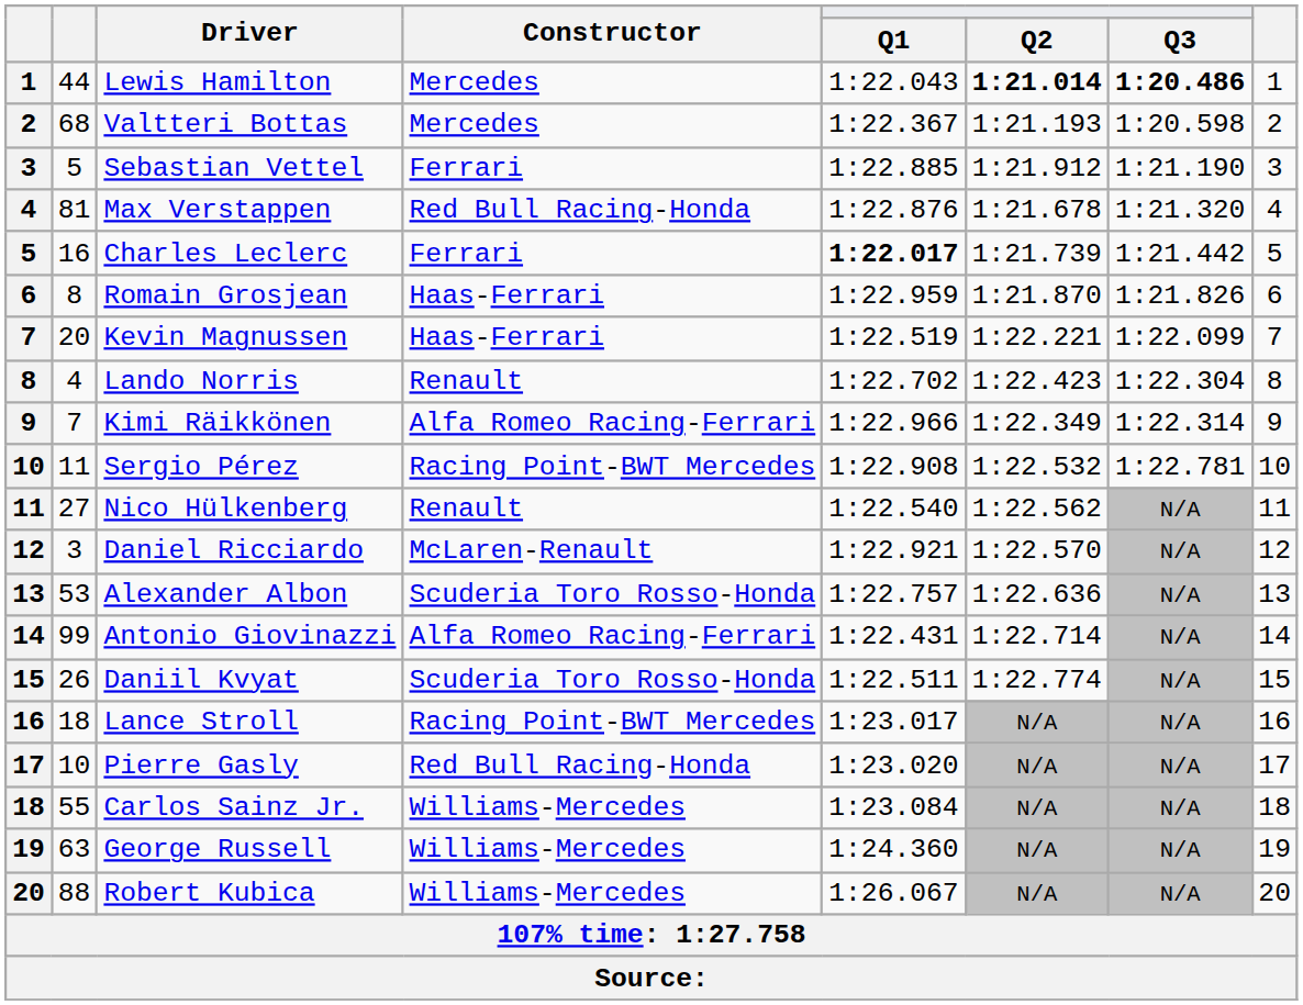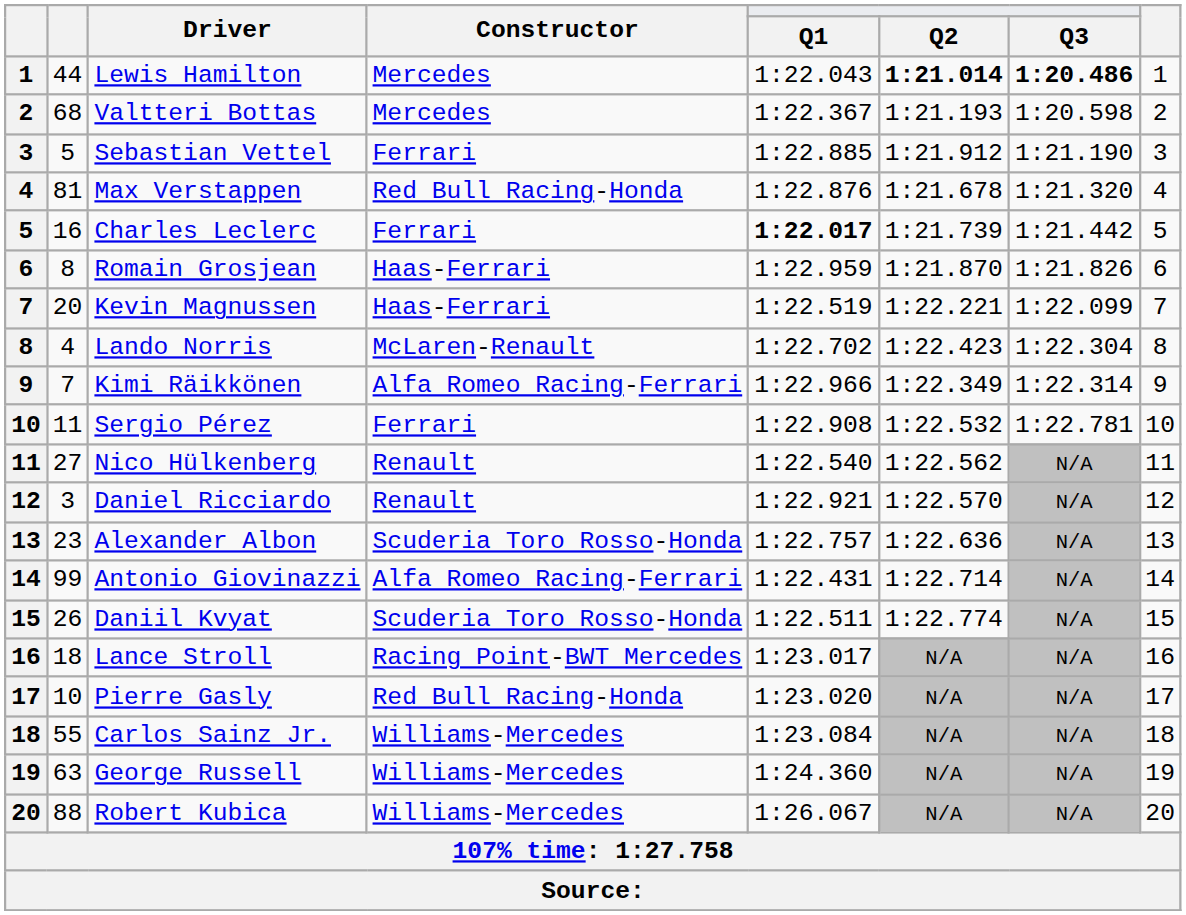 <table class="wikitable sortable" style="font-size: 85%;">
 <tr>
 <th rowspan="2"></th>
 <th rowspan="2"></th>
 <th rowspan="2">Driver</th>
 <th rowspan="2">Constructor</th>
 <th colspan="3" style="background:#eaecf0; text-align:center;"></th>
 <th rowspan="2"></th>
 </tr>
 <tr>
 <th scope="col">Q1</th>
 <th scope="col">Q2</th>
 <th scope="col">Q3</th>
 </tr>
 <tr>
 <th scope="row">1</th>
 <td align="center">44</td>
 <td data-sort-value="HAM"> <a href='#'>Lewis Hamilton</a></td>
 <td><a href='#'>Mercedes</a></td>
 <td>1:22.043</td>
 <td><strong>1:21.014</strong></td>
 <td><strong>1:20.486</strong></td>
 <td align="center">1</td>
 </tr>
 <tr>
 <th scope="row">2</th>
 <td align="center">68</td>
 <td data-sort-value="BOT"> <a href='#'>Valtteri Bottas</a></td>
 <td><a href='#'>Mercedes</a></td>
 <td>1:22.367</td>
 <td>1:21.193</td>
 <td>1:20.598</td>
 <td align="center">2</td>
 </tr>
 <tr>
 <th scope="row">3</th>
 <td align="center">5</td>
 <td data-sort-value="VET"> <a href='#'>Sebastian Vettel</a></td>
 <td><a href='#'>Ferrari</a></td>
 <td>1:22.885</td>
 <td>1:21.912</td>
 <td>1:21.190</td>
 <td align="center">3</td>
 </tr>
 <tr>
 <th scope="row">4</th>
 <td align="center">81</td>
 <td data-sort-value="VER"> <a href='#'>Max Verstappen</a></td>
 <td><a href='#'>Red Bull Racing</a>-<a href='#'>Honda</a></td>
 <td>1:22.876</td>
 <td>1:21.678</td>
 <td>1:21.320</td>
 <td align="center">4</td>
 </tr>
 <tr>
 <th scope="row">5</th>
 <td align="center">16</td>
 <td data-sort-value="LEC"> <a href='#'>Charles Leclerc</a></td>
 <td><a href='#'>Ferrari</a></td>
 <td><strong>1:22.017</strong></td>
 <td>1:21.739</td>
 <td>1:21.442</td>
 <td align="center">5</td>
 </tr>
 <tr>
 <th scope="row">6</th>
 <td align="center">8</td>
 <td data-sort-value="GRO"> <a href='#'>Romain Grosjean</a></td>
 <td><a href='#'>Haas</a>-<a href='#'>Ferrari</a></td>
 <td>1:22.959</td>
 <td>1:21.870</td>
 <td>1:21.826</td>
 <td align="center">6</td>
 </tr>
 <tr>
 <th scope="row">7</th>
 <td align="center">20</td>
 <td data-sort-value="MAG"> <a href='#'>Kevin Magnussen</a></td>
 <td><a href='#'>Haas</a>-<a href='#'>Ferrari</a></td>
 <td>1:22.519</td>
 <td>1:22.221</td>
 <td>1:22.099</td>
 <td align="center">7</td>
 </tr>
 <tr>
 <th scope="row">8</th>
 <td align="center">4</td>
 <td data-sort-value="NOR"> <a href='#'>Lando Norris</a></td>
-<td><a href='#'>Renault</a></td>
+<td><a href='#'>McLaren</a>-<a href='#'>Renault</a></td>
 <td>1:22.702</td>
 <td>1:22.423</td>
 <td>1:22.304</td>
 <td align="center">8</td>
 </tr>
 <tr>
 <th scope="row">9</th>
 <td align="center">7</td>
 <td data-sort-value="RAI"> <a href='#'>Kimi Räikkönen</a></td>
 <td><a href='#'>Alfa Romeo Racing</a>-<a href='#'>Ferrari</a></td>
 <td>1:22.966</td>
 <td>1:22.349</td>
 <td>1:22.314</td>
 <td align="center">9</td>
 </tr>
 <tr>
 <th scope="row">10</th>
 <td align="center">11</td>
 <td data-sort-value="PER"> <a href='#'>Sergio Pérez</a></td>
-<td nowrap><a href='#'>Racing Point</a>-<a href='#'>BWT Mercedes</a></td>
+<td><a href='#'>Ferrari</a></td>
 <td>1:22.908</td>
 <td>1:22.532</td>
 <td>1:22.781</td>
 <td align="center">10</td>
 </tr>
 <tr>
 <th scope="row">11</th>
 <td align="center">27</td>
 <td data-sort-value="HUL"> <a href='#'>Nico Hülkenberg</a></td>
 <td><a href='#'>Renault</a></td>
 <td>1:22.540</td>
 <td>1:22.562</td>
 <td style="background: silver" align="center"><small>N/A</small></td>
 <td align="center">11</td>
 </tr>
 <tr>
 <th scope="row">12</th>
 <td align="center">3</td>
 <td data-sort-value="RIC"> <a href='#'>Daniel Ricciardo</a></td>
-<td><a href='#'>McLaren</a>-<a href='#'>Renault</a></td>
+<td><a href='#'>Renault</a></td>
 <td>1:22.921</td>
 <td>1:22.570</td>
 <td style="background: silver" align="center"><small>N/A</small></td>
 <td align="center">12</td>
 </tr>
 <tr>
 <th scope="row">13</th>
-<td align="center">53</td>
+<td align="center">23</td>
 <td data-sort-value="ALB"> <a href='#'>Alexander Albon</a></td>
 <td><a href='#'>Scuderia Toro Rosso</a>-<a href='#'>Honda</a></td>
 <td>1:22.757</td>
 <td>1:22.636</td>
 <td style="background: silver" align="center"><small>N/A</small></td>
 <td align="center">13</td>
 </tr>
 <tr>
 <th scope="row">14</th>
 <td align="center">99</td>
 <td nowrap data-sort-value="GIO"> <a href='#'>Antonio Giovinazzi</a></td>
 <td><a href='#'>Alfa Romeo Racing</a>-<a href='#'>Ferrari</a></td>
 <td>1:22.431</td>
 <td>1:22.714</td>
 <td style="background: silver" align="center"><small>N/A</small></td>
 <td align="center">14</td>
 </tr>
 <tr>
 <th scope="row">15</th>
 <td align="center">26</td>
 <td data-sort-value="KVY"> <a href='#'>Daniil Kvyat</a></td>
 <td nowrap><a href='#'>Scuderia Toro Rosso</a>-<a href='#'>Honda</a></td>
 <td>1:22.511</td>
 <td>1:22.774</td>
 <td style="background: silver" align="center"><small>N/A</small></td>
 <td align="center">15</td>
 </tr>
 <tr>
 <th scope="row">16</th>
 <td align="center">18</td>
 <td data-sort-value="STR"> <a href='#'>Lance Stroll</a></td>
 <td><a href='#'>Racing Point</a>-<a href='#'>BWT Mercedes</a></td>
 <td>1:23.017</td>
 <td style="background: silver" align="center"><small>N/A</small></td>
 <td style="background: silver" align="center"><small>N/A</small></td>
 <td align="center">16</td>
 </tr>
 <tr>
 <th scope="row">17</th>
 <td align="center">10</td>
 <td data-sort-value="GAS"> <a href='#'>Pierre Gasly</a></td>
 <td><a href='#'>Red Bull Racing</a>-<a href='#'>Honda</a></td>
 <td>1:23.020</td>
 <td style="background: silver" align="center"><small>N/A</small></td>
 <td style="background: silver" align="center"><small>N/A</small></td>
 <td align="center">17</td>
 </tr>
 <tr>
 <th scope="row">18</th>
 <td align="center">55</td>
 <td data-sort-value="SAI"> <a href='#'>Carlos Sainz Jr.</a></td>
 <td><a href='#'>Williams</a>-<a href='#'>Mercedes</a></td>
 <td>1:23.084</td>
 <td style="background: silver" align="center"><small>N/A</small></td>
 <td style="background: silver" align="center"><small>N/A</small></td>
 <td align="center">18</td>
 </tr>
 <tr>
 <th scope="row">19</th>
 <td align="center">63</td>
 <td data-sort-value="RUS"> <a href='#'>George Russell</a></td>
 <td><a href='#'>Williams</a>-<a href='#'>Mercedes</a></td>
 <td>1:24.360</td>
 <td style="background: silver" align="center"><small>N/A</small></td>
 <td style="background: silver" align="center"><small>N/A</small></td>
 <td align="center">19</td>
 </tr>
 <tr>
 <th scope="row">20</th>
 <td align="center">88</td>
 <td data-sort-value="KUB"> <a href='#'>Robert Kubica</a></td>
 <td><a href='#'>Williams</a>-<a href='#'>Mercedes</a></td>
 <td>1:26.067</td>
 <td style="background: silver" align="center"><small>N/A</small></td>
 <td style="background: silver" align="center"><small>N/A</small></td>
 <td align="center">20</td>
 </tr>
 <tr>
 <th colspan="8"><a href='#'>107% time</a>: 1:27.758</th>
 </tr>
 <tr>
 <th colspan="8">Source:</th>
 </tr>
 <tr>
 </tr>
 </table>
